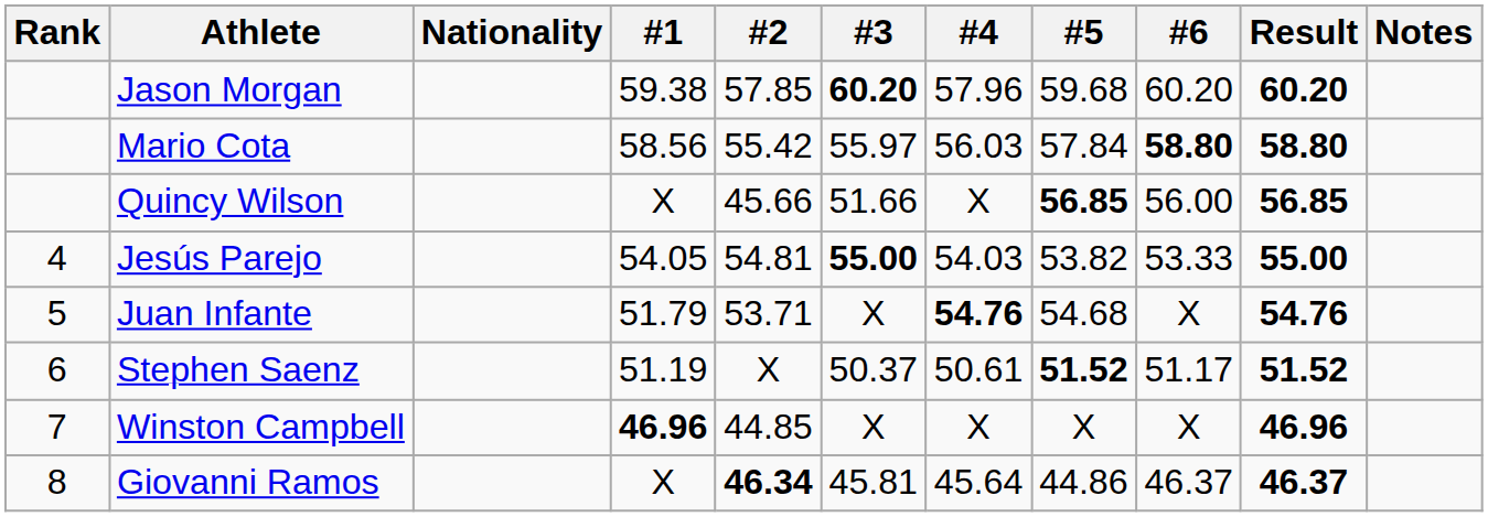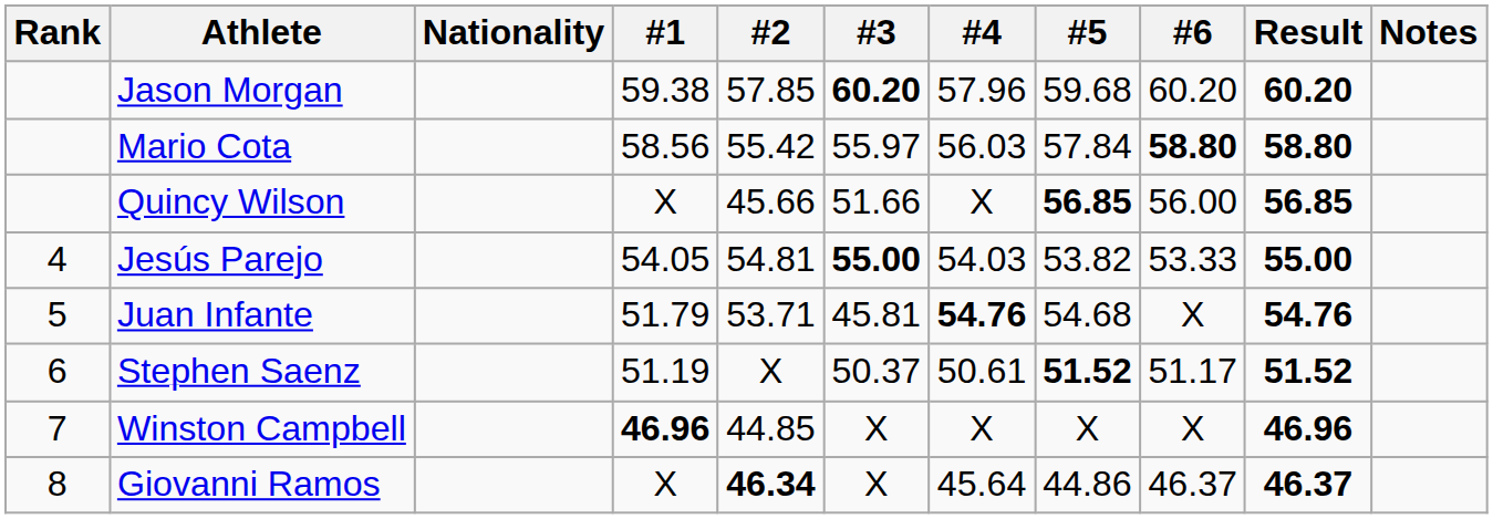 <table class="wikitable sortable" style="text-align:center">
 <tr>
 <th>Rank</th>
 <th>Athlete</th>
 <th>Nationality</th>
 <th>#1</th>
 <th>#2</th>
 <th>#3</th>
 <th>#4</th>
 <th>#5</th>
 <th>#6</th>
 <th>Result</th>
 <th>Notes</th>
 </tr>
 <tr>
 <td></td>
 <td align=left><a href='#'>Jason Morgan</a></td>
 <td align=left></td>
 <td>59.38</td>
 <td>57.85</td>
 <td><strong>60.20</strong></td>
 <td>57.96</td>
 <td>59.68</td>
 <td>60.20</td>
 <td><strong>60.20</strong></td>
 <td></td>
 </tr>
 <tr>
 <td></td>
 <td align=left><a href='#'>Mario Cota</a></td>
 <td align=left></td>
 <td>58.56</td>
 <td>55.42</td>
 <td>55.97</td>
 <td>56.03</td>
 <td>57.84</td>
 <td><strong>58.80</strong></td>
 <td><strong>58.80</strong></td>
 <td></td>
 </tr>
 <tr>
 <td></td>
 <td align=left><a href='#'>Quincy Wilson</a></td>
 <td align=left></td>
 <td>X</td>
 <td>45.66</td>
 <td>51.66</td>
 <td>X</td>
 <td><strong>56.85</strong></td>
 <td>56.00</td>
 <td><strong>56.85</strong></td>
 <td></td>
 </tr>
 <tr>
 <td>4</td>
 <td align=left><a href='#'>Jesús Parejo</a></td>
 <td align=left></td>
 <td>54.05</td>
 <td>54.81</td>
 <td><strong>55.00</strong></td>
 <td>54.03</td>
 <td>53.82</td>
 <td>53.33</td>
 <td><strong>55.00</strong></td>
 <td></td>
 </tr>
 <tr>
 <td>5</td>
 <td align=left><a href='#'>Juan Infante</a></td>
 <td align=left></td>
 <td>51.79</td>
 <td>53.71</td>
-<td>X</td>
+<td>45.81</td>
 <td><strong>54.76</strong></td>
 <td>54.68</td>
 <td>X</td>
 <td><strong>54.76</strong></td>
 <td></td>
 </tr>
 <tr>
 <td>6</td>
 <td align=left><a href='#'>Stephen Saenz</a></td>
 <td align=left></td>
 <td>51.19</td>
 <td>X</td>
 <td>50.37</td>
 <td>50.61</td>
 <td><strong>51.52</strong></td>
 <td>51.17</td>
 <td><strong>51.52</strong></td>
 <td></td>
 </tr>
 <tr>
 <td>7</td>
 <td align=left><a href='#'>Winston Campbell</a></td>
 <td align=left></td>
 <td><strong>46.96</strong></td>
 <td>44.85</td>
 <td>X</td>
 <td>X</td>
 <td>X</td>
 <td>X</td>
 <td><strong>46.96</strong></td>
 <td></td>
 </tr>
 <tr>
 <td>8</td>
 <td align=left><a href='#'>Giovanni Ramos</a></td>
 <td align=left></td>
 <td>X</td>
 <td><strong>46.34</strong></td>
-<td>45.81</td>
+<td>X</td>
 <td>45.64</td>
 <td>44.86</td>
 <td>46.37</td>
 <td><strong>46.37</strong></td>
 <td></td>
 </tr>
 </table>
